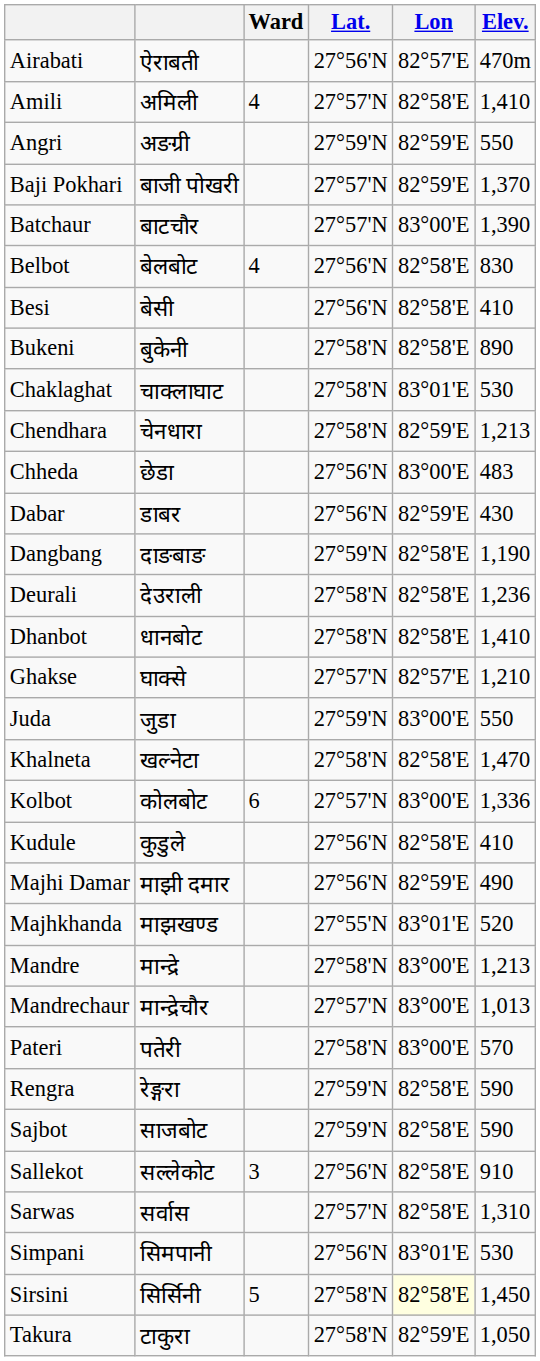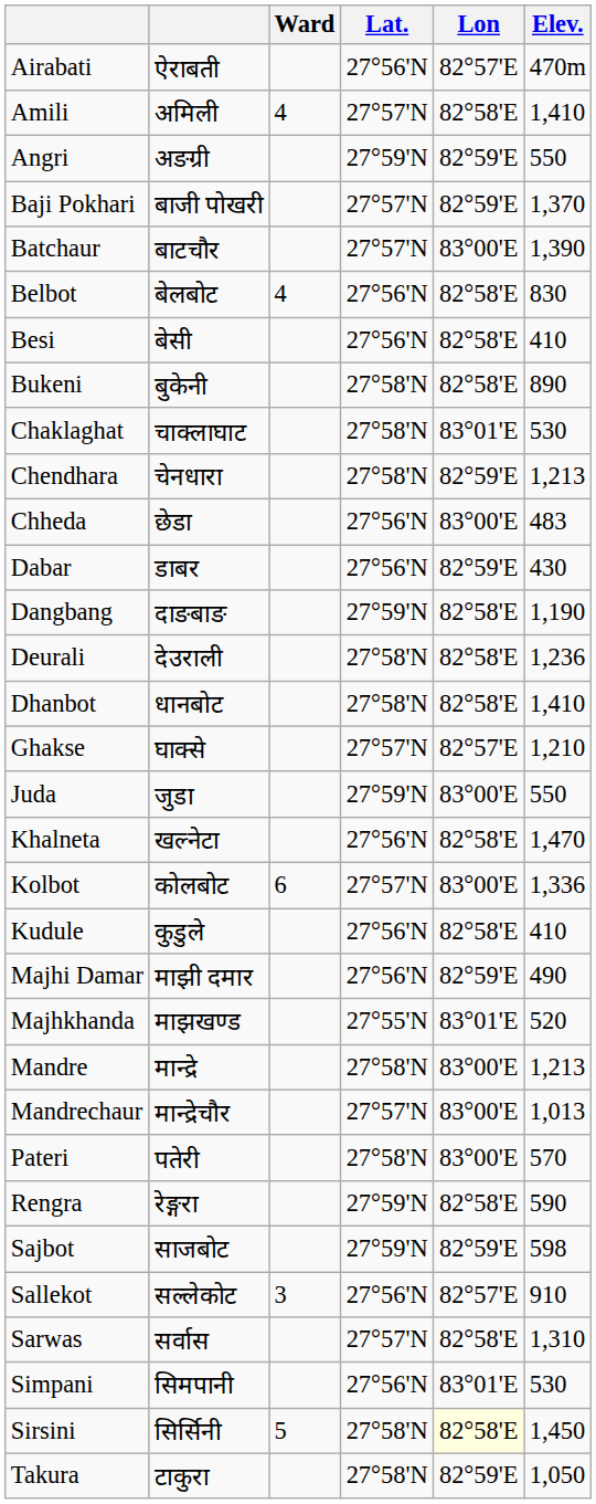 <table class="wikitable">
 <tr>
 <th></th>
 <th></th>
 <th>Ward</th>
 <th><a href='#'>Lat.</a></th>
 <th><a href='#'>Lon</a></th>
 <th><a href='#'>Elev.</a></th>
 </tr>
 <tr>
 <td>Airabati</td>
 <td>ऐराबती</td>
 <td></td>
 <td>27°56'N</td>
 <td>82°57'E</td>
 <td> 470m</td>
 </tr>
 <tr>
 <td>Amili</td>
 <td>अमिली</td>
 <td>4</td>
 <td>27°57'N</td>
 <td>82°58'E</td>
 <td>1,410</td>
 </tr>
 <tr>
 <td>Angri</td>
 <td>अङग्री</td>
 <td></td>
 <td>27°59'N</td>
 <td>82°59'E</td>
 <td> 550</td>
 </tr>
 <tr>
 <td>Baji Pokhari</td>
 <td>बाजी पोखरी</td>
 <td></td>
 <td>27°57'N</td>
 <td>82°59'E</td>
 <td>1,370</td>
 </tr>
 <tr>
 <td>Batchaur</td>
 <td>बाटचौर</td>
 <td></td>
 <td>27°57'N</td>
 <td>83°00'E</td>
 <td>1,390</td>
 </tr>
 <tr>
 <td>Belbot</td>
 <td>बेलबोट</td>
 <td>4</td>
 <td>27°56'N</td>
 <td>82°58'E</td>
 <td> 830</td>
 </tr>
 <tr>
 <td>Besi</td>
 <td>बेसी</td>
 <td></td>
 <td>27°56'N</td>
 <td>82°58'E</td>
 <td> 410</td>
 </tr>
 <tr>
 <td>Bukeni</td>
 <td>बुकेनी</td>
 <td></td>
 <td>27°58'N</td>
 <td>82°58'E</td>
 <td> 890</td>
 </tr>
 <tr>
 <td>Chaklaghat</td>
 <td>चाक्लाघाट</td>
 <td></td>
 <td>27°58'N</td>
 <td>83°01'E</td>
 <td> 530</td>
 </tr>
 <tr>
 <td>Chendhara</td>
 <td>चेनधारा</td>
 <td></td>
 <td>27°58'N</td>
 <td>82°59'E</td>
 <td>1,213</td>
 </tr>
 <tr>
 <td>Chheda</td>
 <td>छेडा</td>
 <td></td>
 <td>27°56'N</td>
 <td>83°00'E</td>
 <td> 483</td>
 </tr>
 <tr>
 <td>Dabar</td>
 <td>डाबर</td>
 <td></td>
 <td>27°56'N</td>
 <td>82°59'E</td>
 <td> 430</td>
 </tr>
 <tr>
 <td>Dangbang</td>
 <td>दाङबाङ</td>
 <td></td>
 <td>27°59'N</td>
 <td>82°58'E</td>
 <td>1,190</td>
 </tr>
 <tr>
 <td>Deurali</td>
 <td>देउराली</td>
 <td></td>
 <td>27°58'N</td>
 <td>82°58'E</td>
 <td>1,236</td>
 </tr>
 <tr>
 <td>Dhanbot</td>
 <td>धानबोट</td>
 <td></td>
 <td>27°58'N</td>
 <td>82°58'E</td>
 <td>1,410</td>
 </tr>
 <tr>
 <td>Ghakse</td>
 <td>घाक्से</td>
 <td></td>
 <td>27°57'N</td>
 <td>82°57'E</td>
 <td>1,210</td>
 </tr>
 <tr>
 <td>Juda</td>
 <td>जुडा</td>
 <td></td>
 <td>27°59'N</td>
 <td>83°00'E</td>
 <td> 550</td>
 </tr>
 <tr>
 <td>Khalneta</td>
 <td>खल्नेटा</td>
 <td></td>
-<td>27°58'N</td>
+<td>27°56'N</td>
 <td>82°58'E</td>
 <td>1,470</td>
 </tr>
 <tr>
 <td>Kolbot</td>
 <td>कोलबोट</td>
 <td>6</td>
 <td>27°57'N</td>
 <td>83°00'E</td>
 <td>1,336</td>
 </tr>
 <tr>
 <td>Kudule</td>
 <td>कुडुले</td>
 <td></td>
 <td>27°56'N</td>
 <td>82°58'E</td>
 <td> 410</td>
 </tr>
 <tr>
 <td>Majhi Damar</td>
 <td>माझी दमार</td>
 <td></td>
 <td>27°56'N</td>
 <td>82°59'E</td>
 <td> 490</td>
 </tr>
 <tr>
 <td>Majhkhanda</td>
 <td>माझखण्ड</td>
 <td></td>
 <td>27°55'N</td>
 <td>83°01'E</td>
 <td> 520</td>
 </tr>
 <tr>
 <td>Mandre</td>
 <td>मान्द्रे</td>
 <td></td>
 <td>27°58'N</td>
 <td>83°00'E</td>
 <td>1,213</td>
 </tr>
 <tr>
 <td>Mandrechaur</td>
 <td>मान्द्रेचौर</td>
 <td></td>
 <td>27°57'N</td>
 <td>83°00'E</td>
 <td>1,013</td>
 </tr>
 <tr>
 <td>Pateri</td>
 <td>पतेरी</td>
 <td></td>
 <td>27°58'N</td>
 <td>83°00'E</td>
 <td> 570</td>
 </tr>
 <tr>
 <td>Rengra</td>
 <td>रेङ्गरा</td>
 <td></td>
 <td>27°59'N</td>
 <td>82°58'E</td>
 <td> 590</td>
 </tr>
 <tr>
 <td>Sajbot</td>
 <td>साजबोट</td>
 <td></td>
 <td>27°59'N</td>
-<td>82°58'E</td>
-<td> 590</td>
+<td>82°59'E</td>
+<td> 598</td>
 </tr>
 <tr>
 <td>Sallekot</td>
 <td>सल्लेकोट</td>
 <td>3</td>
 <td>27°56'N</td>
-<td>82°58'E</td>
+<td>82°57'E</td>
 <td> 910</td>
 </tr>
 <tr>
 <td>Sarwas</td>
 <td>सर्वास</td>
 <td></td>
 <td>27°57'N</td>
 <td>82°58'E</td>
 <td>1,310</td>
 </tr>
 <tr>
 <td>Simpani</td>
 <td>सिमपानी</td>
 <td></td>
 <td>27°56'N</td>
 <td>83°01'E</td>
 <td> 530</td>
 </tr>
 <tr>
 <td>Sirsini</td>
 <td>सिर्सिनी</td>
 <td>5</td>
 <td>27°58'N</td>
 <td style="background: lightyellow;">82°58'E</td>
 <td>1,450</td>
 </tr>
 <tr>
 <td>Takura</td>
 <td>टाकुरा</td>
 <td></td>
 <td>27°58'N</td>
 <td>82°59'E</td>
 <td>1,050</td>
 </tr>
 </table>
